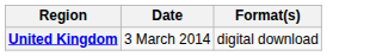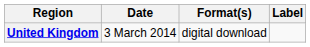 <table class="wikitable plainrowheaders">
 <tr>
 <th scope="col">Region</th>
 <th scope="col">Date</th>
 <th scope="col">Format(s)</th>
+<th scope="col">Label</th>
 </tr>
 <tr>
 <th scope="row"><a href='#'>United Kingdom</a></th>
 <td>3 March 2014</td>
 <td>digital download</td>
+<td></td>
 </tr>
 </table>
